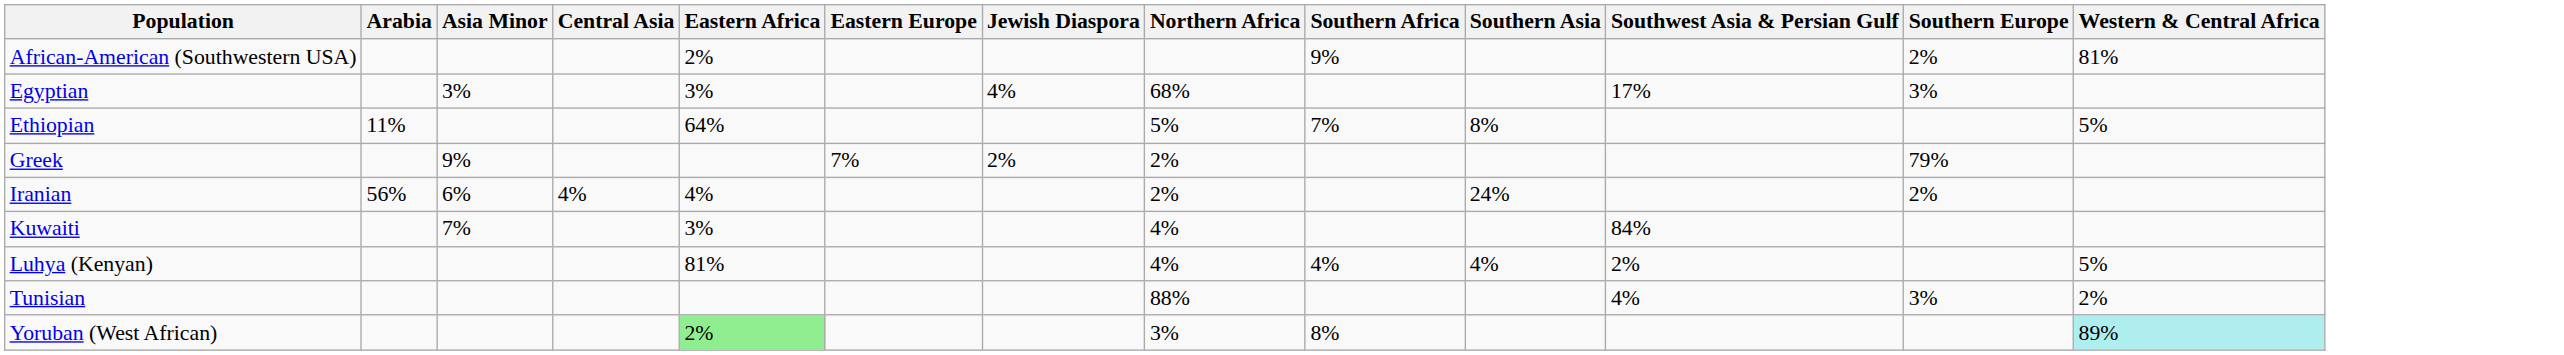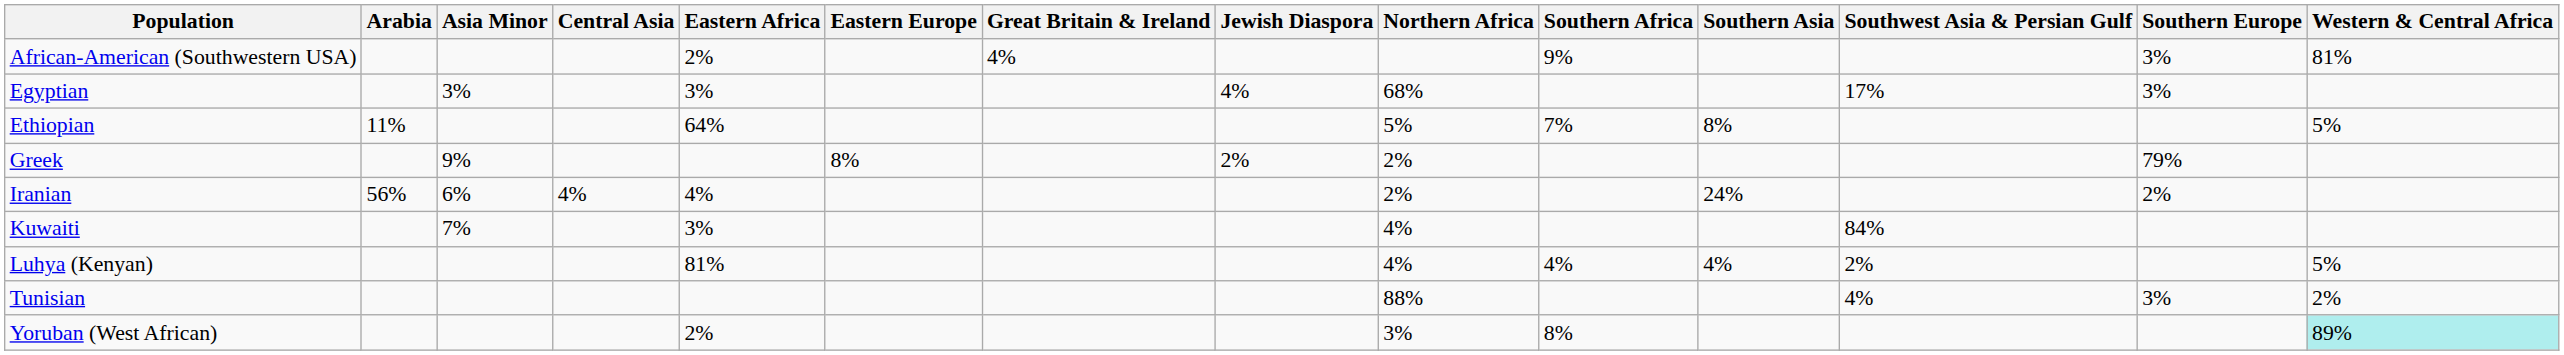 <table class="wikitable">
 <tr>
 <th>Population</th>
 <th>Arabia</th>
 <th>Asia Minor</th>
 <th>Central Asia</th>
 <th>Eastern Africa</th>
 <th>Eastern Europe</th>
+<th>Great Britain & Ireland</th>
 <th>Jewish Diaspora</th>
 <th>Northern Africa</th>
 <th>Southern Africa</th>
 <th>Southern Asia</th>
 <th>Southwest Asia & Persian Gulf</th>
 <th>Southern Europe</th>
 <th>Western & Central Africa</th>
 </tr>
 <tr>
 <td><a href='#'>African-American</a> (Southwestern USA)</td>
 <td></td>
 <td></td>
 <td></td>
 <td>2%</td>
 <td></td>
+<td>4%</td>
 <td></td>
 <td></td>
 <td>9%</td>
 <td></td>
 <td></td>
-<td>2%</td>
+<td>3%</td>
 <td>81%</td>
 </tr>
 <tr>
 <td><a href='#'>Egyptian</a></td>
 <td></td>
 <td>3%</td>
 <td></td>
 <td>3%</td>
+<td></td>
 <td></td>
 <td>4%</td>
 <td>68%</td>
 <td></td>
 <td></td>
 <td>17%</td>
 <td>3%</td>
 <td></td>
 </tr>
 <tr>
 <td><a href='#'>Ethiopian</a></td>
 <td>11%</td>
 <td></td>
 <td></td>
 <td>64%</td>
 <td></td>
 <td></td>
+<td></td>
 <td>5%</td>
 <td>7%</td>
 <td>8%</td>
 <td></td>
 <td></td>
 <td>5%</td>
 </tr>
 <tr>
 <td><a href='#'>Greek</a></td>
 <td></td>
 <td>9%</td>
 <td></td>
 <td></td>
-<td>7%</td>
+<td>8%</td>
+<td></td>
 <td>2%</td>
 <td>2%</td>
 <td></td>
 <td></td>
 <td></td>
 <td>79%</td>
 <td></td>
 </tr>
 <tr>
 <td><a href='#'>Iranian</a></td>
 <td>56%</td>
 <td>6%</td>
 <td>4%</td>
 <td>4%</td>
+<td></td>
 <td></td>
 <td></td>
 <td>2%</td>
 <td></td>
 <td>24%</td>
 <td></td>
 <td>2%</td>
 <td></td>
 </tr>
 <tr>
 <td><a href='#'>Kuwaiti</a></td>
 <td></td>
 <td>7%</td>
 <td></td>
 <td>3%</td>
 <td></td>
 <td></td>
+<td></td>
 <td>4%</td>
 <td></td>
 <td></td>
 <td>84%</td>
 <td></td>
 <td></td>
 </tr>
 <tr>
 <td><a href='#'>Luhya</a> (Kenyan)</td>
 <td></td>
 <td></td>
 <td></td>
 <td>81%</td>
 <td></td>
 <td></td>
+<td></td>
 <td>4%</td>
 <td>4%</td>
 <td>4%</td>
 <td>2%</td>
 <td></td>
 <td>5%</td>
 </tr>
 <tr>
 <td><a href='#'>Tunisian</a></td>
+<td></td>
 <td></td>
 <td></td>
 <td></td>
 <td></td>
 <td></td>
 <td></td>
 <td>88%</td>
 <td></td>
 <td></td>
 <td>4%</td>
 <td>3%</td>
 <td>2%</td>
 </tr>
 <tr>
 <td><a href='#'>Yoruban</a> (West African)</td>
 <td></td>
 <td></td>
 <td></td>
-<td style="background: lightgreen;">2%</td>
+<td>2%</td>
+<td></td>
 <td></td>
 <td></td>
 <td>3%</td>
 <td>8%</td>
 <td></td>
 <td></td>
 <td></td>
 <td style="background: paleturquoise;">89%</td>
 </tr>
 </table>
